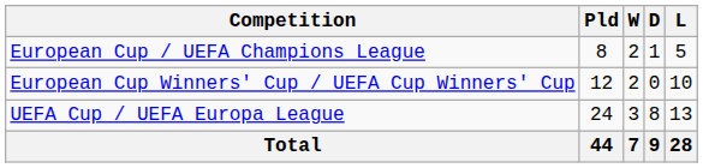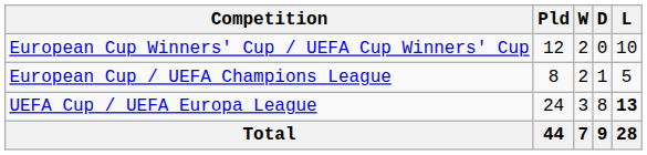 <table class="wikitable plainrowheaders" style="text-align:center">
 <tr>
 <th scope="col">Competition</th>
 <th scope="col">Pld</th>
 <th scope="col">W</th>
 <th scope="col">D</th>
 <th scope="col">L</th>
 </tr>
 <tr>
+<td align="left"><a href='#'>European Cup Winners' Cup / UEFA Cup Winners' Cup</a></td>
+<td>12</td>
+<td>2</td>
+<td>0</td>
+<td>10</td>
+</tr>
+<tr>
 <td align="left"><a href='#'>European Cup / UEFA Champions League</a></td>
 <td>8</td>
 <td>2</td>
 <td>1</td>
 <td>5</td>
 </tr>
 <tr>
-<td align="left"><a href='#'>European Cup Winners' Cup / UEFA Cup Winners' Cup</a></td>
-<td>12</td>
-<td>2</td>
-<td>0</td>
-<td>10</td>
-</tr>
-<tr>
 <td align="left"><a href='#'>UEFA Cup / UEFA Europa League</a></td>
 <td>24</td>
 <td>3</td>
 <td>8</td>
-<td>13</td>
+<td><strong>13</strong></td>
 </tr>
 <tr>
 <th>Total</th>
 <th>44</th>
 <th>7</th>
 <th>9</th>
 <th>28</th>
 </tr>
 </table>
